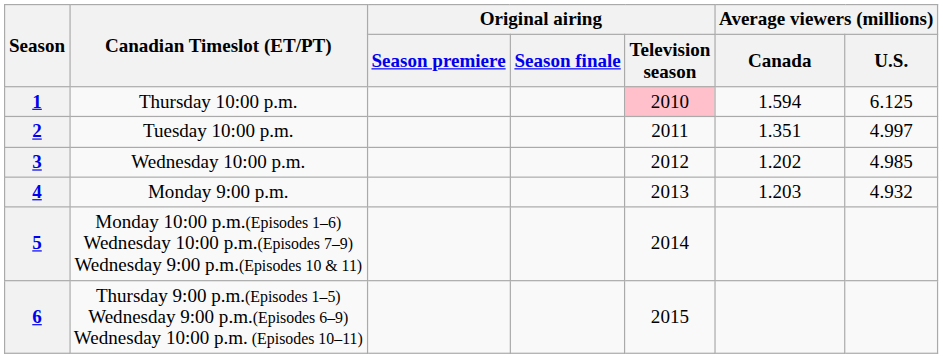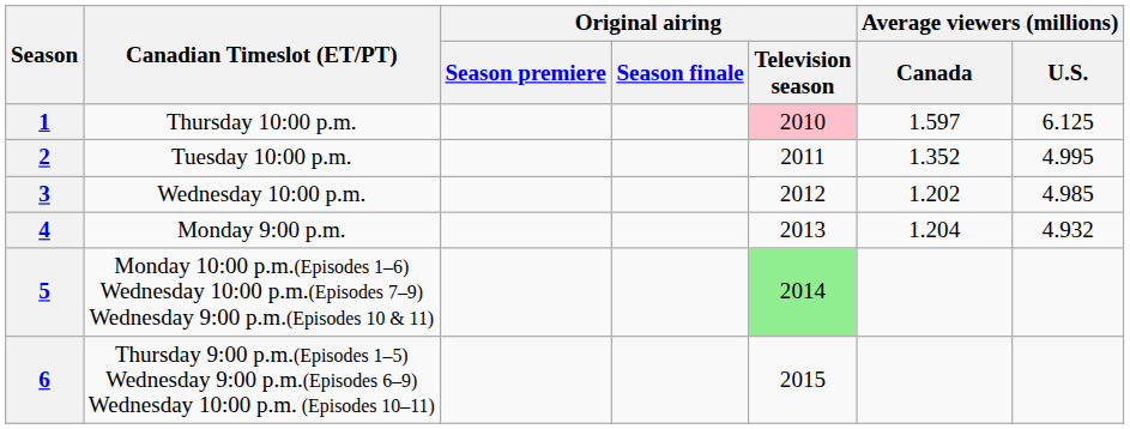 <table class="wikitable" style="text-align:center;">
 <tr>
 <th rowspan="2">Season</th>
 <th rowspan="2">Canadian Timeslot (ET/PT)</th>
 <th colspan="3">Original airing</th>
 <th colspan="2">Average viewers (millions)</th>
 </tr>
 <tr>
 <th><a href='#'>Season premiere</a></th>
 <th><a href='#'>Season finale</a></th>
 <th>Television <br> season</th>
 <th>Canada</th>
 <th>U.S.</th>
 </tr>
 <tr>
 <th><a href='#'>1</a></th>
 <td>Thursday 10:00 p.m.</td>
 <td></td>
 <td></td>
 <td style="background: pink;">2010</td>
-<td>1.594</td>
+<td>1.597</td>
 <td>6.125</td>
 </tr>
 <tr>
 <th><a href='#'>2</a></th>
 <td>Tuesday 10:00 p.m.</td>
 <td></td>
 <td></td>
 <td>2011</td>
-<td>1.351</td>
-<td>4.997</td>
+<td>1.352</td>
+<td>4.995</td>
 </tr>
 <tr>
 <th><a href='#'>3</a></th>
 <td>Wednesday 10:00 p.m.</td>
 <td></td>
 <td></td>
 <td>2012</td>
 <td>1.202</td>
 <td>4.985</td>
 </tr>
 <tr>
 <th><a href='#'>4</a></th>
 <td>Monday  9:00 p.m.</td>
 <td></td>
 <td></td>
 <td>2013</td>
-<td>1.203</td>
+<td>1.204</td>
 <td>4.932</td>
 </tr>
 <tr>
 <th><a href='#'>5</a></th>
 <td>Monday 10:00 p.m.<small>(Episodes 1–6)</small><br>Wednesday 10:00 p.m.<small>(Episodes 7–9)</small><br>Wednesday 9:00 p.m.<small>(Episodes 10 & 11)</small></td>
 <td></td>
 <td></td>
-<td>2014</td>
+<td style="background: lightgreen;">2014</td>
 <td></td>
 <td></td>
 </tr>
 <tr>
 <th><a href='#'>6</a></th>
 <td>Thursday 9:00 p.m.<small>(Episodes 1–5)</small><br>Wednesday 9:00 p.m.<small>(Episodes 6–9)</small><br>Wednesday 10:00 p.m.<small> (Episodes 10–11)</small></td>
 <td></td>
 <td></td>
 <td>2015</td>
 <td></td>
 <td></td>
 </tr>
 </table>
